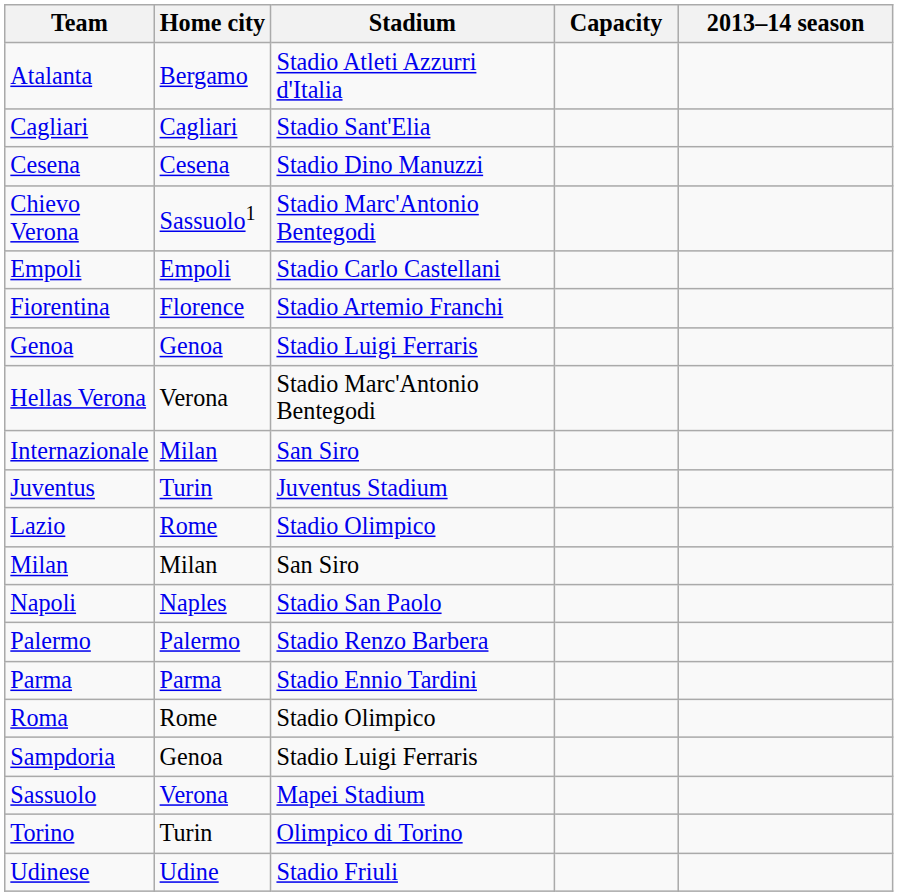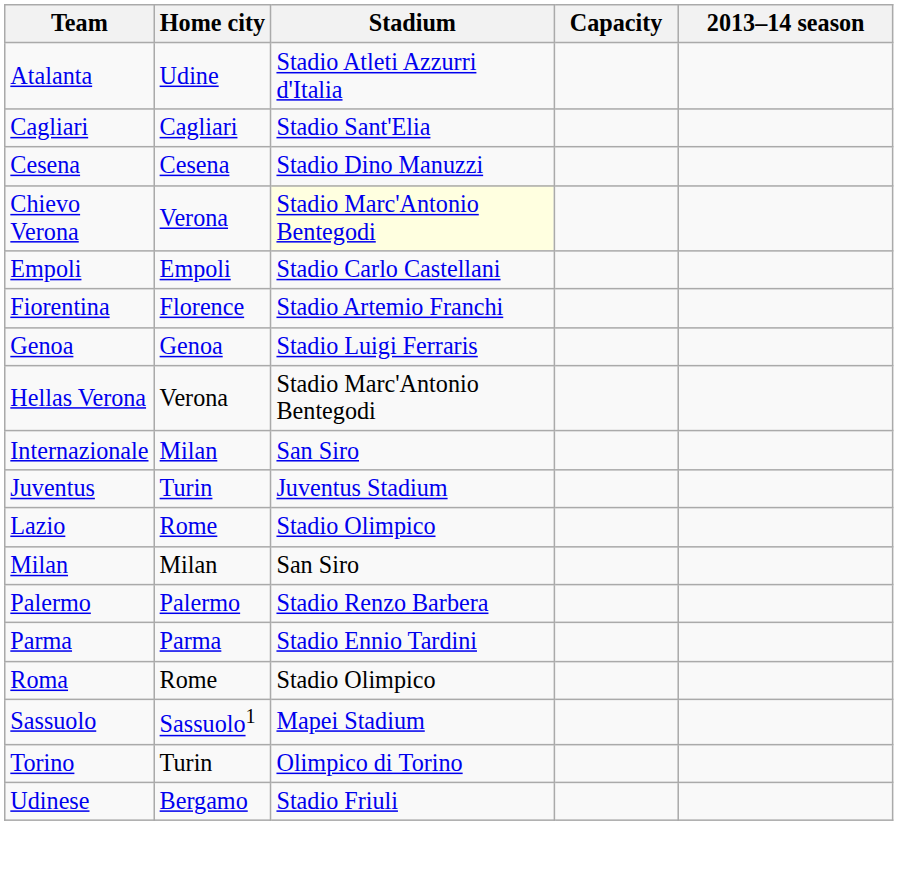 <table class="wikitable sortable">
 <tr>
 <th width="75px">Team</th>
 <th width="70px">Home city</th>
 <th width="180px">Stadium</th>
 <th width="75px">Capacity</th>
 <th width="135px">2013–14 season</th>
 </tr>
 <tr>
 <td><a href='#'>Atalanta</a></td>
-<td><a href='#'>Bergamo</a></td>
+<td><a href='#'>Udine</a></td>
 <td><a href='#'>Stadio Atleti Azzurri d'Italia</a></td>
 <td align="center"></td>
 <td></td>
 </tr>
 <tr>
 <td><a href='#'>Cagliari</a></td>
 <td><a href='#'>Cagliari</a></td>
 <td><a href='#'>Stadio Sant'Elia</a></td>
 <td align="center"></td>
 <td></td>
 </tr>
 <tr>
 <td><a href='#'>Cesena</a></td>
 <td><a href='#'>Cesena</a></td>
 <td><a href='#'>Stadio Dino Manuzzi</a></td>
 <td align="center"></td>
 <td></td>
 </tr>
 <tr>
 <td><a href='#'>Chievo Verona</a></td>
-<td><a href='#'>Sassuolo</a><sup>1</sup></td>
-<td><a href='#'>Stadio Marc'Antonio Bentegodi</a></td>
+<td><a href='#'>Verona</a></td>
+<td style="background: lightyellow;"><a href='#'>Stadio Marc'Antonio Bentegodi</a></td>
 <td align="center"></td>
 <td></td>
 </tr>
 <tr>
 <td><a href='#'>Empoli</a></td>
 <td><a href='#'>Empoli</a></td>
 <td><a href='#'>Stadio Carlo Castellani</a></td>
 <td align="center"></td>
 <td></td>
 </tr>
 <tr>
 <td><a href='#'>Fiorentina</a></td>
 <td><a href='#'>Florence</a></td>
 <td><a href='#'>Stadio Artemio Franchi</a></td>
 <td align="center"></td>
 <td></td>
 </tr>
 <tr>
 <td><a href='#'>Genoa</a></td>
 <td><a href='#'>Genoa</a></td>
 <td><a href='#'>Stadio Luigi Ferraris</a></td>
 <td align="center"></td>
 <td></td>
 </tr>
 <tr>
 <td><a href='#'>Hellas Verona</a></td>
 <td>Verona</td>
 <td>Stadio Marc'Antonio Bentegodi</td>
 <td align="center"></td>
 <td></td>
 </tr>
 <tr>
 <td><a href='#'>Internazionale</a></td>
 <td><a href='#'>Milan</a></td>
 <td><a href='#'>San Siro</a></td>
 <td align="center"></td>
 <td></td>
 </tr>
 <tr>
 <td><a href='#'>Juventus</a></td>
 <td><a href='#'>Turin</a></td>
 <td><a href='#'>Juventus Stadium</a></td>
 <td align="center"></td>
 <td></td>
 </tr>
 <tr>
 <td><a href='#'>Lazio</a></td>
 <td><a href='#'>Rome</a></td>
 <td><a href='#'>Stadio Olimpico</a></td>
 <td align="center"></td>
 <td></td>
 </tr>
 <tr>
 <td><a href='#'>Milan</a></td>
 <td>Milan</td>
 <td>San Siro</td>
 <td align="center"></td>
 <td></td>
 </tr>
 <tr>
-<td><a href='#'>Napoli</a></td>
-<td><a href='#'>Naples</a></td>
-<td><a href='#'>Stadio San Paolo</a></td>
-<td align="center"></td>
-<td></td>
-</tr>
-<tr>
 <td><a href='#'>Palermo</a></td>
 <td><a href='#'>Palermo</a></td>
 <td><a href='#'>Stadio Renzo Barbera</a></td>
 <td align="center"></td>
 <td></td>
 </tr>
 <tr>
 <td><a href='#'>Parma</a></td>
 <td><a href='#'>Parma</a></td>
 <td><a href='#'>Stadio Ennio Tardini</a></td>
 <td align="center"></td>
 <td></td>
 </tr>
 <tr>
 <td><a href='#'>Roma</a></td>
 <td>Rome</td>
 <td>Stadio Olimpico</td>
 <td align="center"></td>
 <td></td>
 </tr>
 <tr>
-<td><a href='#'>Sampdoria</a></td>
-<td>Genoa</td>
-<td>Stadio Luigi Ferraris</td>
-<td align="center"></td>
-<td></td>
-</tr>
-<tr>
 <td><a href='#'>Sassuolo</a></td>
-<td><a href='#'>Verona</a></td>
+<td><a href='#'>Sassuolo</a><sup>1</sup></td>
 <td><a href='#'>Mapei Stadium</a></td>
 <td align="center"></td>
 <td></td>
 </tr>
 <tr>
 <td><a href='#'>Torino</a></td>
 <td>Turin</td>
 <td><a href='#'>Olimpico di Torino</a></td>
 <td align="center"></td>
 <td></td>
 </tr>
 <tr>
 <td><a href='#'>Udinese</a></td>
-<td><a href='#'>Udine</a></td>
+<td><a href='#'>Bergamo</a></td>
 <td><a href='#'>Stadio Friuli</a></td>
 <td align="center"></td>
 <td></td>
 </tr>
 </table>
